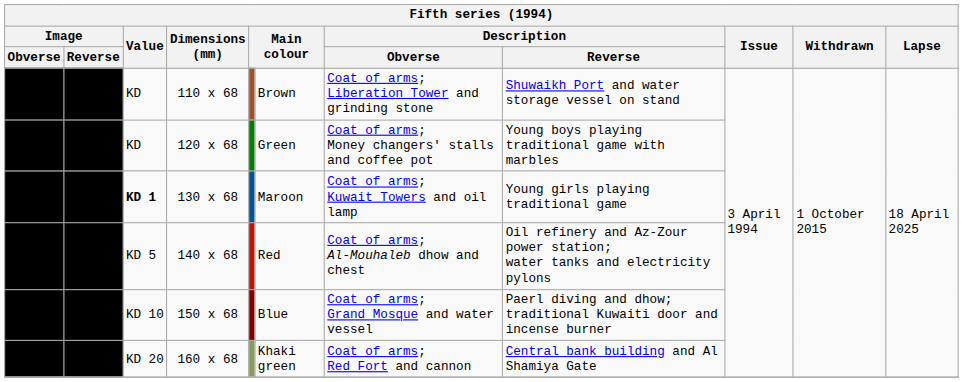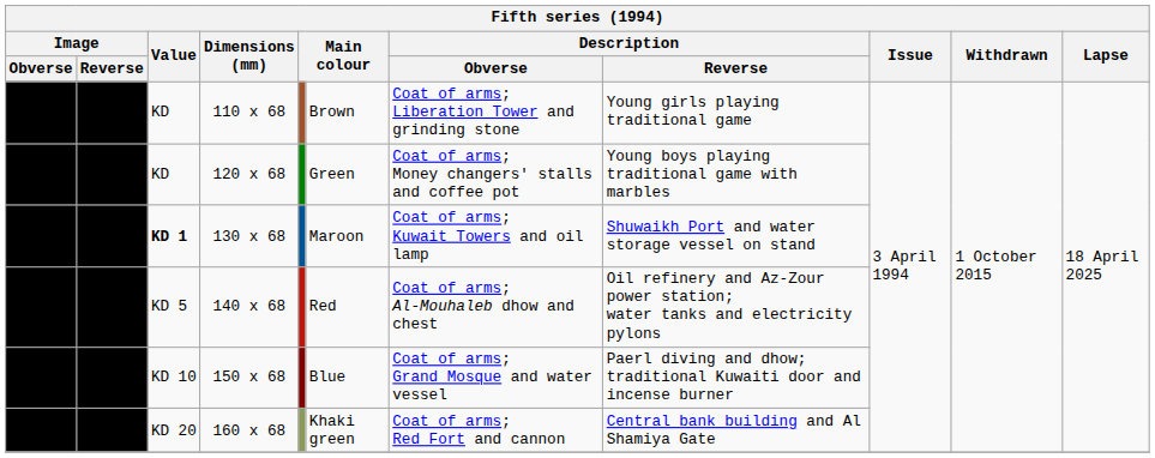 <table class="wikitable" style="margin:auto; font-size:90%; border-width:1px;">
 <tr>
 <th colspan="11">Fifth series (1994)</th>
 </tr>
 <tr>
 <th colspan=2>Image</th>
 <th rowspan=2>Value</th>
 <th rowspan=2>Dimensions<br>(mm)</th>
 <th rowspan=2 colspan=2>Main colour</th>
 <th colspan=2>Description</th>
 <th rowspan=2>Issue</th>
 <th rowspan=2>Withdrawn</th>
 <th rowspan=2>Lapse</th>
 </tr>
 <tr>
 <th>Obverse</th>
 <th>Reverse</th>
 <th>Obverse</th>
 <th>Reverse</th>
 </tr>
 <tr>
 <td style="background:#000; text-align:center;"></td>
 <td style="background:#000; text-align:center;"></td>
 <td>KD </td>
 <td align="center">110 x 68</td>
 <td style="background:#A0522D;"></td>
 <td>Brown</td>
 <td><a href='#'>Coat of arms</a>;<br><a href='#'>Liberation Tower</a> and grinding stone</td>
-<td><a href='#'>Shuwaikh Port</a> and water storage vessel on stand</td>
+<td>Young girls playing traditional game</td>
 <td rowspan=6>3 April 1994</td>
 <td rowspan=6>1 October 2015</td>
 <td rowspan=6>18 April 2025</td>
 </tr>
 <tr>
 <td style="background:#000; text-align:center;"></td>
 <td style="background:#000; text-align:center;"></td>
 <td>KD </td>
 <td align="center">120 x 68</td>
 <td style="background:#008000;"></td>
 <td>Green</td>
 <td><a href='#'>Coat of arms</a>;<br>Money changers' stalls and coffee pot</td>
 <td>Young boys playing traditional game with marbles</td>
 </tr>
 <tr>
 <td style="background:#000; text-align:center;"></td>
 <td style="background:#000; text-align:center;"></td>
 <td><strong>KD 1</strong></td>
 <td align="center">130 x 68</td>
 <td style="background:#015494;"></td>
 <td>Maroon</td>
 <td><a href='#'>Coat of arms</a>;<br><a href='#'>Kuwait Towers</a> and oil lamp</td>
-<td>Young girls playing traditional game</td>
+<td><a href='#'>Shuwaikh Port</a> and water storage vessel on stand</td>
 </tr>
 <tr>
 <td style="background:#000; text-align:center;"></td>
 <td style="background:#000; text-align:center;"></td>
 <td>KD 5</td>
 <td align="center">140 x 68</td>
 <td style="background:#BA160C;"></td>
 <td>Red</td>
 <td><a href='#'>Coat of arms</a>;<br><em>Al-Mouhaleb</em> dhow and chest</td>
 <td>Oil refinery and Az-Zour power station;<br>water tanks and electricity pylons</td>
 </tr>
 <tr>
 <td style="background:#000; text-align:center;"></td>
 <td style="background:#000; text-align:center;"></td>
 <td>KD 10</td>
 <td align="center">150 x 68</td>
 <td style="background:#800000;"></td>
 <td>Blue</td>
 <td><a href='#'>Coat of arms</a>;<br><a href='#'>Grand Mosque</a> and water vessel</td>
 <td>Paerl diving and dhow;<br>traditional Kuwaiti door and incense burner</td>
 </tr>
 <tr>
 <td style="background:#000; text-align:center;"></td>
 <td style="background:#000; text-align:center;"></td>
 <td>KD 20</td>
 <td align="center">160 x 68</td>
 <td style="background:#8A9A5B;"></td>
 <td>Khaki green</td>
 <td><a href='#'>Coat of arms</a>;<br><a href='#'>Red Fort</a> and cannon</td>
 <td><a href='#'>Central bank building</a> and Al Shamiya Gate</td>
 </tr>
 <tr>
 </tr>
 </table>
